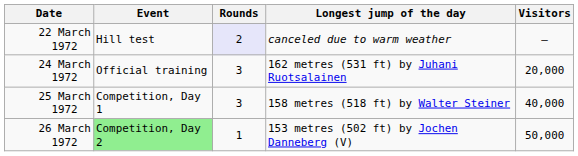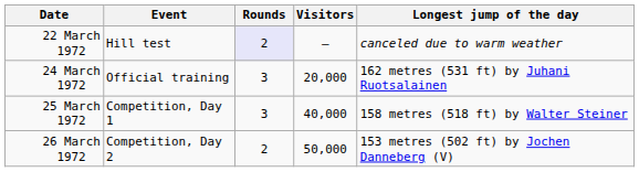 <table class=wikitable style="text-align:center; font-size:88%;">
 <tr>
 <th width=88px>Date</th>
 <th width=120px>Event</th>
 <th width=50px>Rounds</th>
+<th width=55px>Visitors</th>
 <th width=258px>Longest jump of the day</th>
-<th width=55px>Visitors</th>
 </tr>
 <tr>
 <td align=right>22 March 1972  </td>
 <td align=left>Hill test</td>
 <td align=center style="background: lavender;">2</td>
+<td align=center>—</td>
 <td align=left><em>canceled due to warm weather </em></td>
-<td align=center>—</td>
 </tr>
 <tr>
 <td align=right>24 March 1972  </td>
 <td align=left>Official training</td>
 <td align=center>3</td>
+<td align=center>20,000</td>
 <td align=left>162 metres (531 ft) by <a href='#'>Juhani Ruotsalainen</a></td>
-<td align=center>20,000</td>
 </tr>
 <tr>
 <td align=right>25 March 1972  </td>
 <td align=left>Competition, Day 1</td>
 <td align=center>3</td>
+<td align=center>40,000</td>
 <td align=left>158 metres (518 ft) by <a href='#'>Walter Steiner</a></td>
-<td align=center>40,000</td>
 </tr>
 <tr>
 <td align=right>26 March 1972  </td>
-<td align=left style="background: lightgreen;">Competition, Day 2</td>
-<td align=center>1</td>
+<td align=left>Competition, Day 2</td>
+<td align=center>2</td>
+<td align=center>50,000</td>
 <td align=left>153 metres (502 ft) by <a href='#'>Jochen Danneberg</a> (V)</td>
-<td align=center>50,000</td>
 </tr>
 </table>
